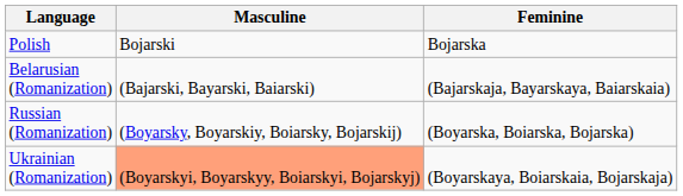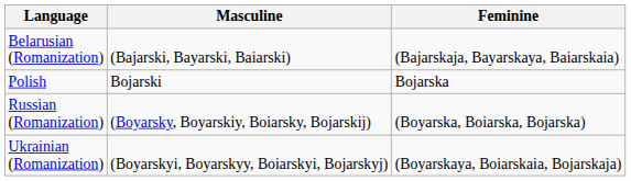 <table class="wikitable">
 <tr>
 <th>Language</th>
 <th>Masculine</th>
 <th>Feminine</th>
 </tr>
 <tr>
+<td><a href='#'>Belarusian</a> <br>(<a href='#'>Romanization</a>)</td>
+<td><br>(Bajarski, Bayarski, Baiarski)</td>
+<td><br> (Bajarskaja, Bayarskaya, Baiarskaia)</td>
+</tr>
+<tr>
 <td><a href='#'>Polish</a></td>
 <td>Bojarski</td>
 <td>Bojarska</td>
-</tr>
-<tr>
-<td><a href='#'>Belarusian</a> <br>(<a href='#'>Romanization</a>)</td>
-<td><br>(Bajarski, Bayarski, Baiarski)</td>
-<td><br> (Bajarskaja, Bayarskaya, Baiarskaia)</td>
 </tr>
 <tr>
 <td><a href='#'>Russian</a> <br>(<a href='#'>Romanization</a>)</td>
 <td><br> (<a href='#'>Boyarsky</a>, Boyarskiy, Boiarsky, Bojarskij)</td>
 <td><br> (Boyarska, Boiarska, Bojarska)</td>
 </tr>
 <tr>
 <td><a href='#'>Ukrainian</a> <br>(<a href='#'>Romanization</a>)</td>
-<td style="background: lightsalmon;"><br> (Boyarskyi, Boyarskyy, Boiarskyi, Bojarskyj)</td>
+<td><br> (Boyarskyi, Boyarskyy, Boiarskyi, Bojarskyj)</td>
 <td><br> (Boyarskaya, Boiarskaia, Bojarskaja)</td>
 </tr>
 </table>
